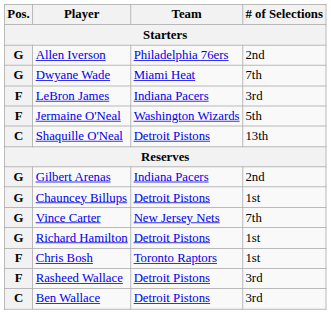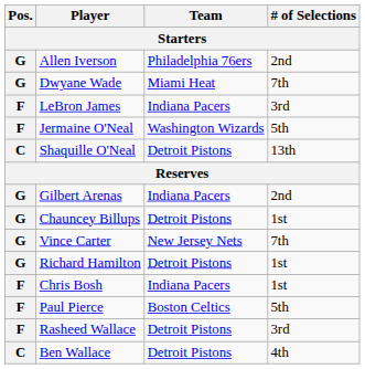 <table class="wikitable">
 <tr>
 <th>Pos.</th>
 <th>Player</th>
 <th>Team</th>
 <th># of Selections</th>
 </tr>
 <tr>
 <th colspan="4">Starters</th>
 </tr>
 <tr>
 <th>G</th>
 <td><a href='#'>Allen Iverson</a></td>
 <td><a href='#'>Philadelphia 76ers</a></td>
 <td>2nd</td>
 </tr>
 <tr>
 <th>G</th>
 <td><a href='#'>Dwyane Wade</a></td>
 <td><a href='#'>Miami Heat</a></td>
 <td>7th</td>
 </tr>
 <tr>
 <th>F</th>
 <td><a href='#'>LeBron James</a></td>
 <td><a href='#'>Indiana Pacers</a></td>
 <td>3rd</td>
 </tr>
 <tr>
 <th>F</th>
 <td><a href='#'>Jermaine O'Neal</a></td>
 <td><a href='#'>Washington Wizards</a></td>
 <td>5th</td>
 </tr>
 <tr>
 <th>C</th>
 <td><a href='#'>Shaquille O'Neal</a></td>
 <td><a href='#'>Detroit Pistons</a></td>
 <td>13th</td>
 </tr>
 <tr>
 <th colspan="4">Reserves</th>
 </tr>
 <tr>
 <th>G</th>
 <td><a href='#'>Gilbert Arenas</a></td>
 <td><a href='#'>Indiana Pacers</a></td>
 <td>2nd</td>
 </tr>
 <tr>
 <th>G</th>
 <td><a href='#'>Chauncey Billups</a></td>
 <td><a href='#'>Detroit Pistons</a></td>
 <td>1st</td>
 </tr>
 <tr>
 <th>G</th>
 <td><a href='#'>Vince Carter</a></td>
 <td><a href='#'>New Jersey Nets</a></td>
 <td>7th</td>
 </tr>
 <tr>
 <th>G</th>
 <td><a href='#'>Richard Hamilton</a></td>
 <td><a href='#'>Detroit Pistons</a></td>
 <td>1st</td>
 </tr>
 <tr>
 <th>F</th>
 <td><a href='#'>Chris Bosh</a></td>
-<td><a href='#'>Toronto Raptors</a></td>
+<td><a href='#'>Indiana Pacers</a></td>
 <td>1st</td>
+</tr>
+<tr>
+<th>F</th>
+<td><a href='#'>Paul Pierce</a></td>
+<td><a href='#'>Boston Celtics</a></td>
+<td>5th</td>
 </tr>
 <tr>
 <th>F</th>
 <td><a href='#'>Rasheed Wallace</a></td>
 <td><a href='#'>Detroit Pistons</a></td>
 <td>3rd</td>
 </tr>
 <tr>
 <th>C</th>
 <td><a href='#'>Ben Wallace</a></td>
 <td><a href='#'>Detroit Pistons</a></td>
-<td>3rd</td>
+<td>4th</td>
 </tr>
 </table>
